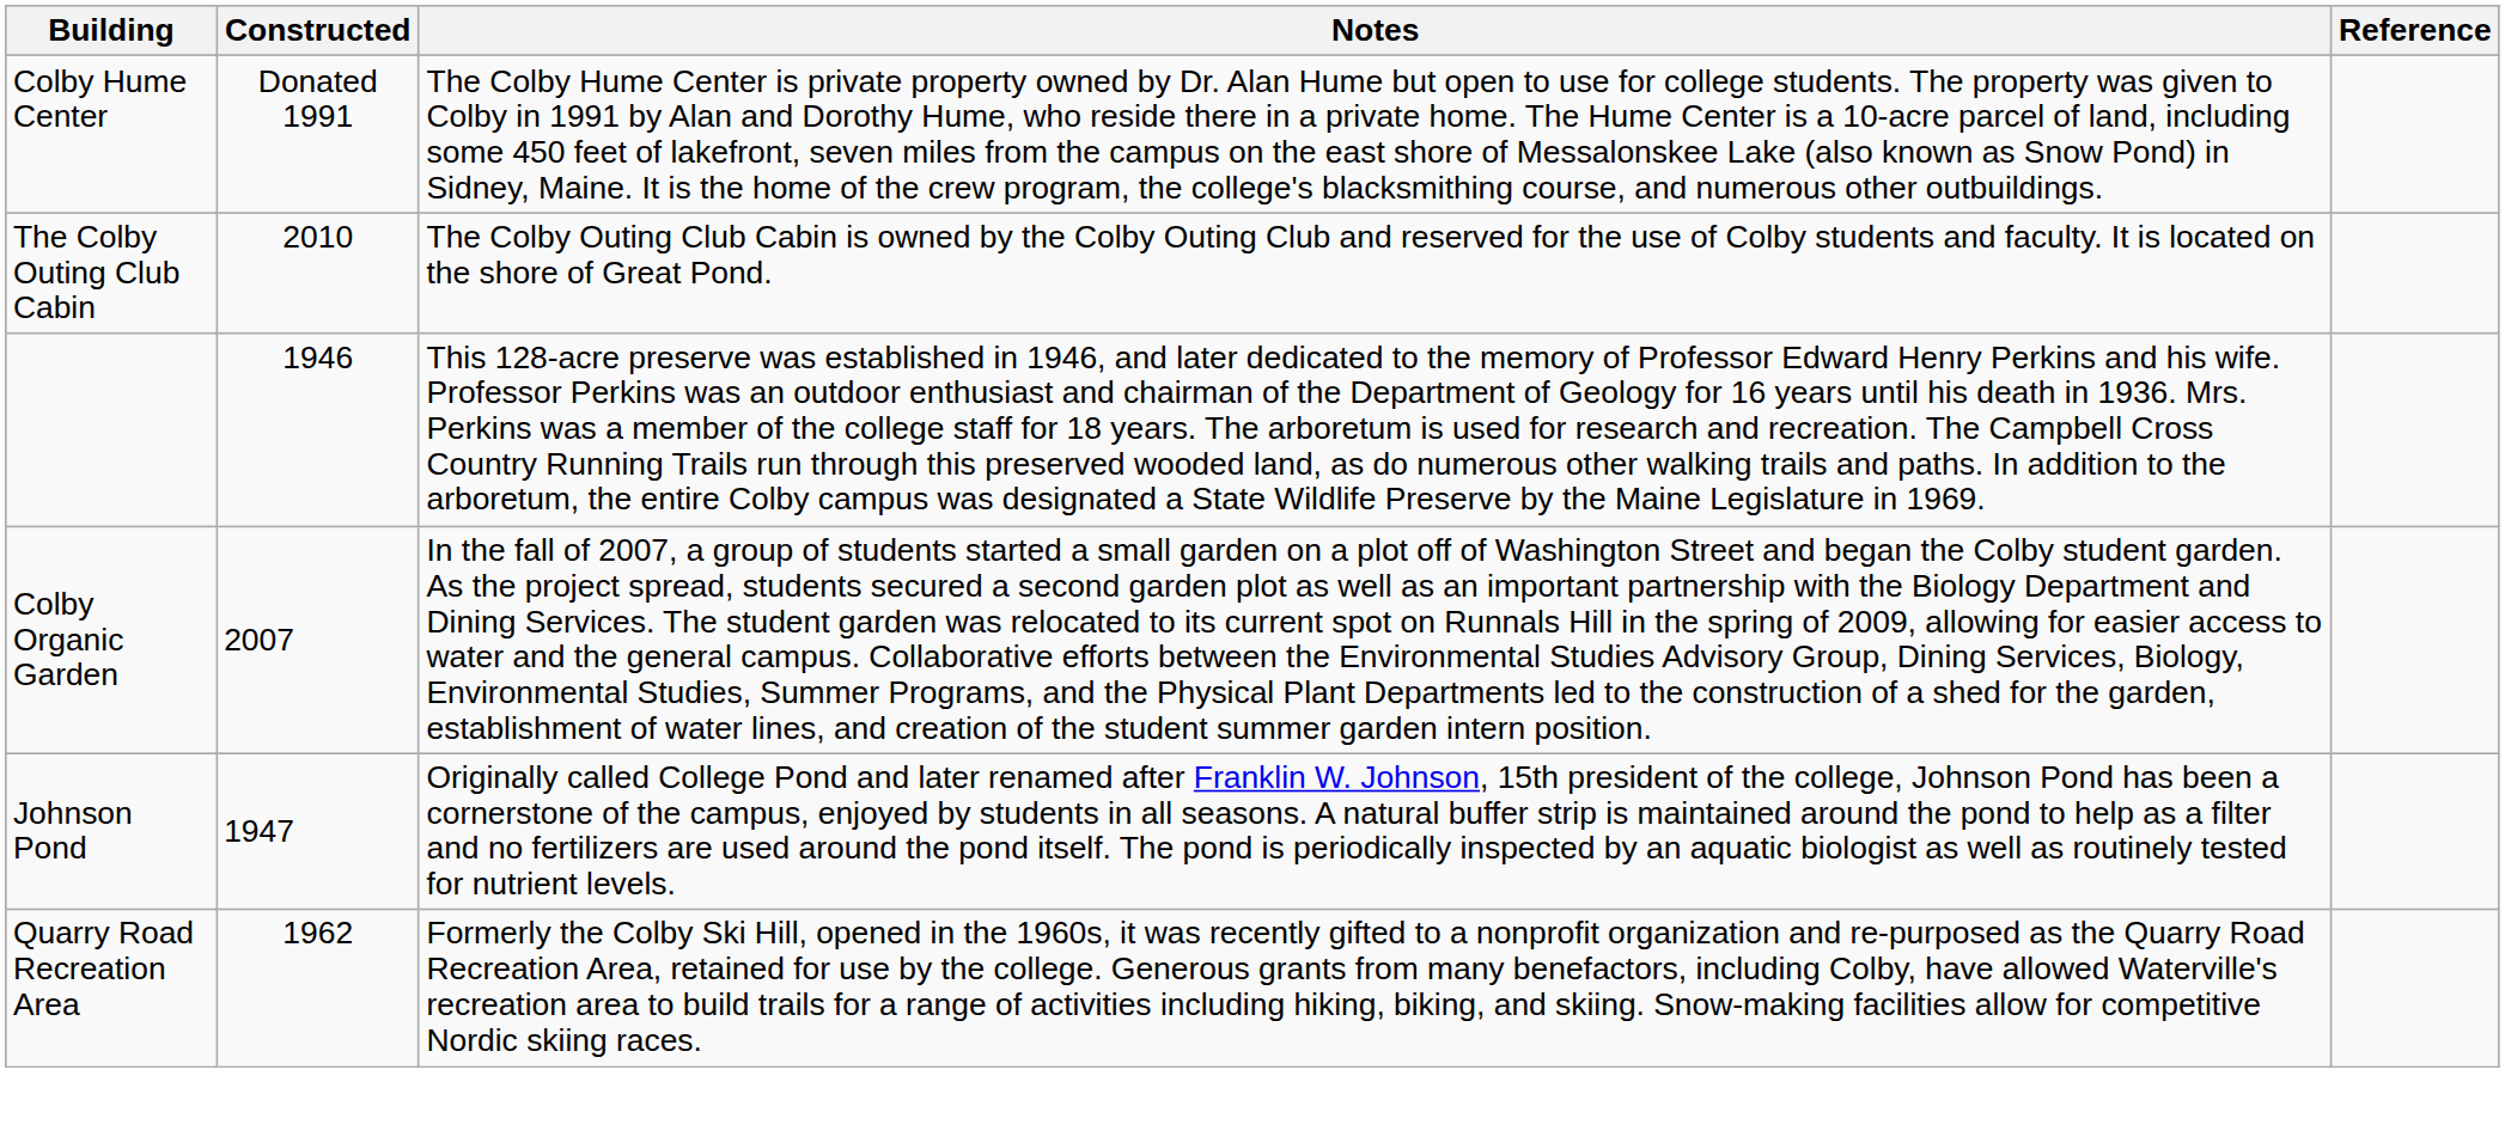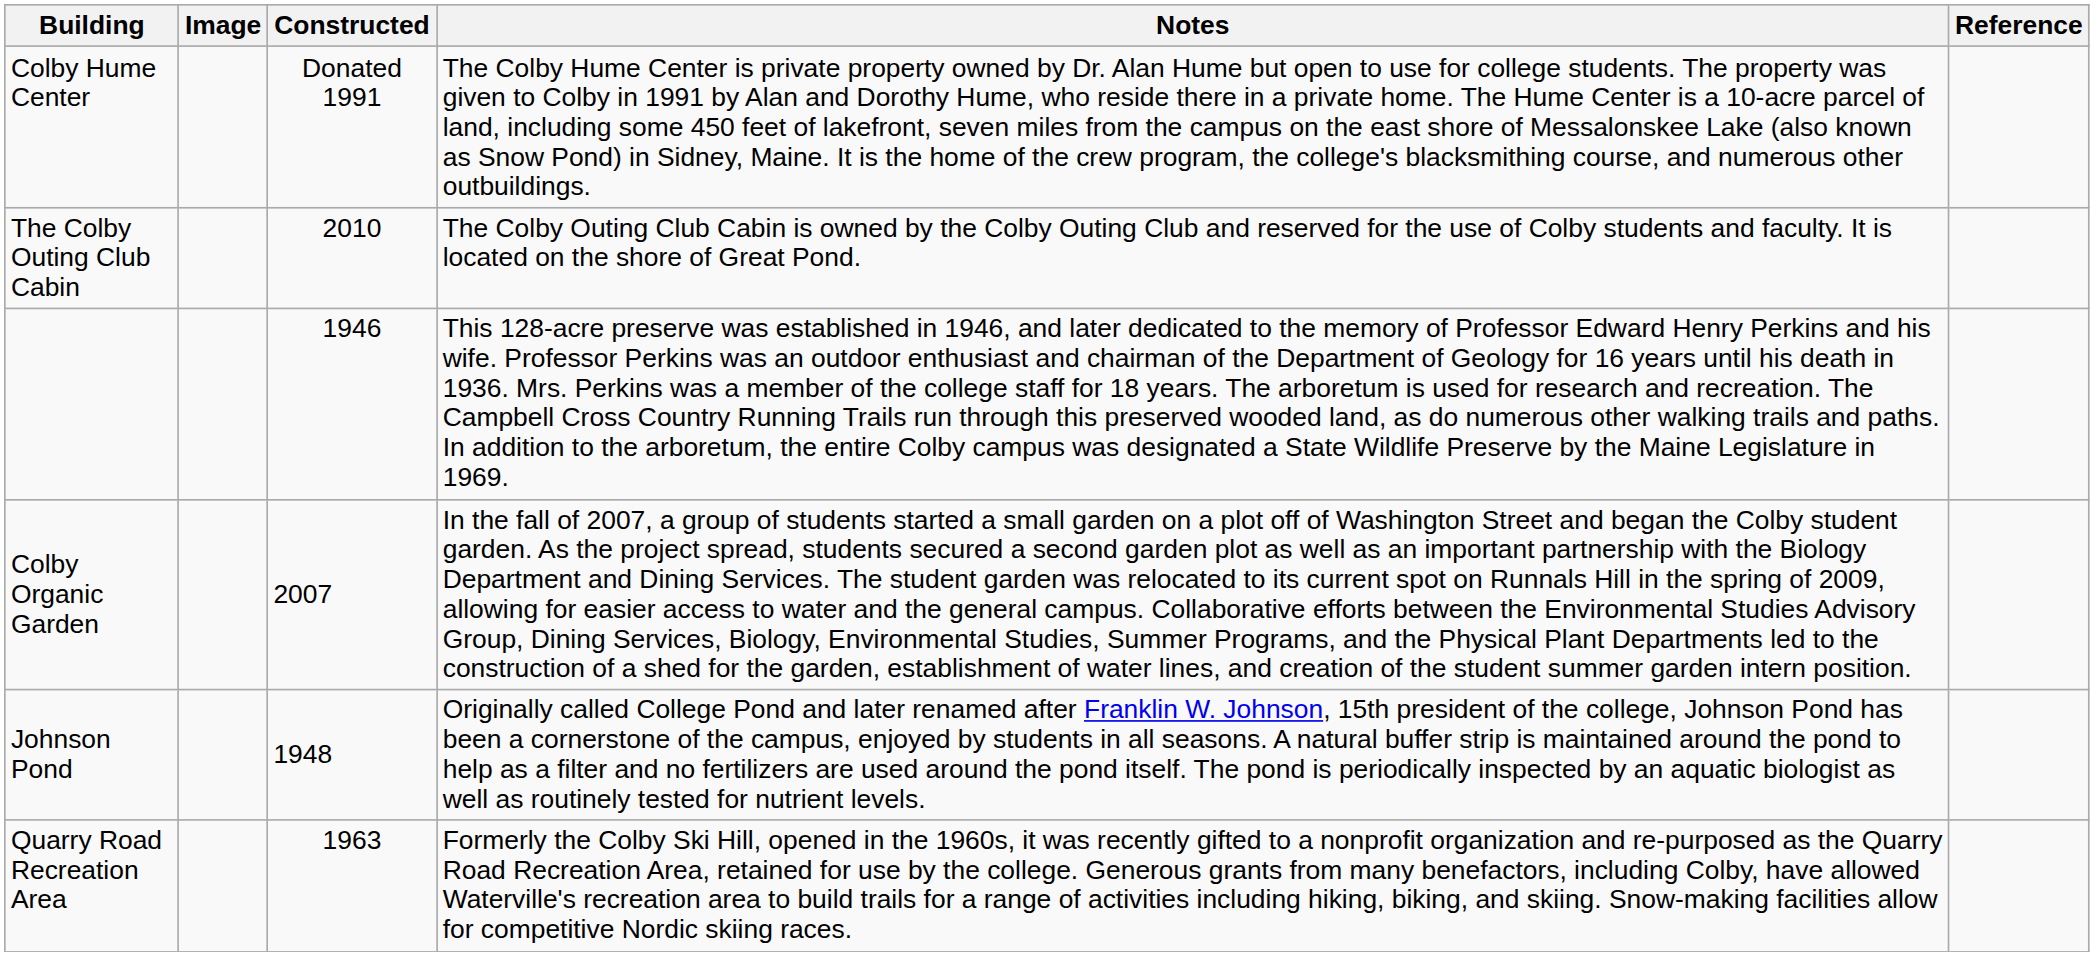 <table class="wikitable" style="width:100%">
 <tr>
 <th style="width:*;">Building</th>
+<th style="width:*;" class="unsortable">Image</th>
 <th style="width:*;">Constructed</th>
 <th style="width:*;" class="unsortable">Notes</th>
 <th wdith="*" class="unsortable">Reference</th>
 </tr>
 <tr valign="top">
 <td>Colby Hume Center</td>
+<td style="text-align:center;"></td>
 <td style="text-align:center;">Donated 1991</td>
 <td>The Colby Hume Center is private property owned by Dr. Alan Hume but open to use for college students. The property was given to Colby in 1991 by Alan and Dorothy Hume, who reside there in a private home. The Hume Center is a 10-acre parcel of land, including some 450 feet of lakefront, seven miles from the campus on the east shore of Messalonskee Lake (also known as Snow Pond) in Sidney, Maine. It is the home of the crew program, the college's blacksmithing course, and numerous other outbuildings.</td>
 <td style="text-align:center;"></td>
 </tr>
 <tr valign="top">
 <td>The Colby Outing Club Cabin</td>
+<td style="text-align:center;"></td>
 <td style="text-align:center;">2010</td>
 <td>The Colby Outing Club Cabin is owned by the Colby Outing Club and reserved for the use of Colby students and faculty. It is located on the shore of Great Pond.</td>
 <td style="text-align:center;"></td>
 </tr>
 <tr valign="top">
 <td></td>
+<td style="text-align:center;"></td>
 <td style="text-align:center;">1946</td>
 <td>This 128-acre preserve was established in 1946, and later dedicated to the memory of Professor Edward Henry Perkins and his wife. Professor Perkins was an outdoor enthusiast and chairman of the Department of Geology for 16 years until his death in 1936. Mrs. Perkins was a member of the college staff for 18 years. The arboretum is used for research and recreation. The Campbell Cross Country Running Trails run through this preserved wooded land, as do numerous other walking trails and paths. In addition to the arboretum, the entire Colby campus was designated a State Wildlife Preserve by the Maine Legislature in 1969.</td>
 <td style="text-align:center;"></td>
 </tr>
 <tr>
 <td>Colby Organic Garden</td>
+<td></td>
 <td>2007</td>
 <td>In the fall of 2007, a group of students started a small garden on a plot off of Washington Street and began the Colby student garden. As the project spread, students secured a second garden plot as well as an important partnership with the Biology Department and Dining Services. The student garden was relocated to its current spot on Runnals Hill in the spring of 2009, allowing for easier access to water and the general campus. Collaborative efforts between the Environmental Studies Advisory Group, Dining Services, Biology, Environmental Studies, Summer Programs, and the Physical Plant Departments led to the construction of a shed for the garden, establishment of water lines, and creation of the student summer garden intern position.</td>
 <td></td>
 </tr>
 <tr>
 <td>Johnson Pond</td>
-<td>1947</td>
+<td></td>
+<td>1948</td>
 <td>Originally called College Pond and later renamed after <a href='#'>Franklin W. Johnson</a>, 15th president of the college, Johnson Pond has been a cornerstone of the campus, enjoyed by students in all seasons. A natural buffer strip is maintained around the pond to help as a filter and no fertilizers are used around the pond itself. The pond is periodically inspected by an aquatic biologist as well as routinely tested for nutrient levels.</td>
 <td></td>
 </tr>
 <tr valign="top">
 <td>Quarry Road Recreation Area</td>
-<td style="text-align:center;">1962</td>
+<td style="text-align:center;"></td>
+<td style="text-align:center;">1963</td>
 <td>Formerly the Colby Ski Hill, opened in the 1960s, it was recently gifted to a nonprofit organization and re-purposed as the Quarry Road Recreation Area, retained for use by the college. Generous grants from many benefactors, including Colby, have allowed Waterville's recreation area to build trails for a range of activities including hiking, biking, and skiing. Snow-making facilities allow for competitive Nordic skiing races.</td>
 <td style="text-align:center;"></td>
 </tr>
 </table>
